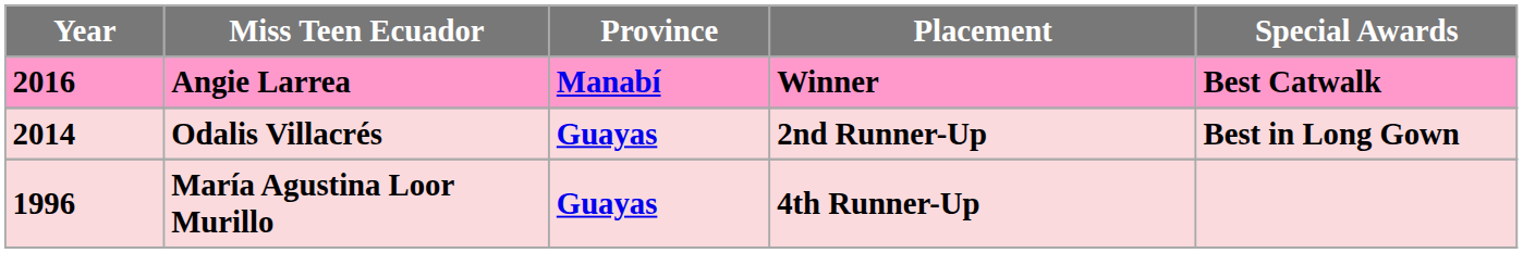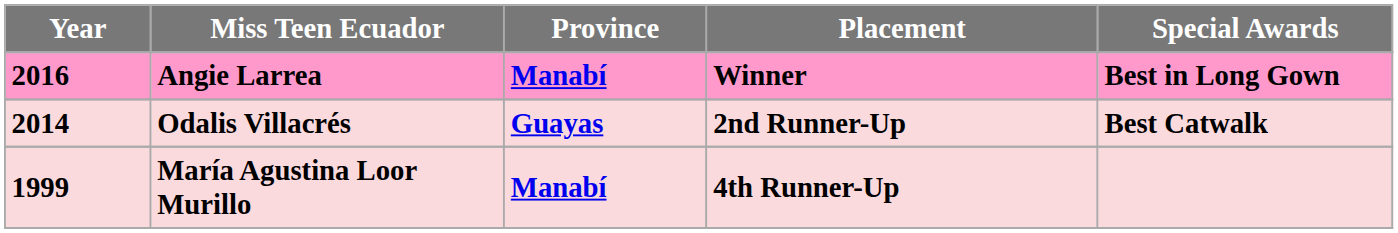 <table class="wikitable sortable" style="font-size: 95%;">
 <tr>
 <th width="70" style="background-color:#787878;color:#FFFFFF;">Year</th>
 <th width="180" style="background-color:#787878;color:#FFFFFF;">Miss Teen Ecuador</th>
 <th width="100" style="background-color:#787878;color:#FFFFFF;">Province</th>
 <th width="200" style="background-color:#787878;color:#FFFFFF;">Placement</th>
 <th width="149" style="background-color:#787878;color:#FFFFFF;">Special Awards</th>
 </tr>
 <tr>
 </tr>
 <tr style="background-color:#FF99CC; font-weight: bold">
 <td>2016</td>
 <td>Angie Larrea</td>
 <td> <a href='#'>Manabí</a></td>
 <td>Winner</td>
-<td>Best Catwalk</td>
+<td>Best in Long Gown</td>
 </tr>
 <tr>
 </tr>
 <tr style="background-color:#FADADD; font-weight: bold">
 <td>2014</td>
 <td>Odalis Villacrés</td>
 <td> <a href='#'>Guayas</a></td>
 <td>2nd Runner-Up</td>
-<td>Best in Long Gown</td>
+<td>Best Catwalk</td>
 </tr>
 <tr>
 </tr>
 <tr style="background-color:#FADADD; font-weight: bold">
-<td>1996</td>
+<td>1999</td>
 <td>María Agustina Loor Murillo</td>
-<td> <a href='#'>Guayas</a></td>
+<td> <a href='#'>Manabí</a></td>
 <td>4th Runner-Up</td>
 <td></td>
 </tr>
 <tr>
 </tr>
 </table>
